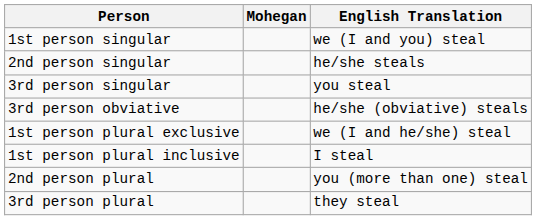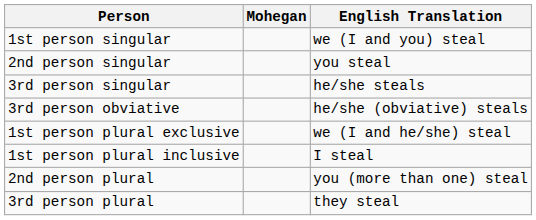 <table class="wikitable">
 <tr>
 <th>Person</th>
 <th>Mohegan</th>
 <th>English Translation</th>
 </tr>
 <tr>
 <td>1st person singular</td>
 <td></td>
 <td>we (I and you) steal</td>
 </tr>
 <tr>
 <td>2nd person singular</td>
 <td></td>
-<td>he/she steals</td>
+<td>you steal</td>
 </tr>
 <tr>
 <td>3rd person singular</td>
 <td></td>
-<td>you steal</td>
+<td>he/she steals</td>
 </tr>
 <tr>
 <td>3rd person obviative</td>
 <td></td>
 <td>he/she (obviative) steals</td>
 </tr>
 <tr>
 <td>1st person plural exclusive</td>
 <td></td>
 <td>we (I and he/she) steal</td>
 </tr>
 <tr>
 <td>1st person plural inclusive</td>
 <td></td>
 <td>I steal</td>
 </tr>
 <tr>
 <td>2nd person plural</td>
 <td></td>
 <td>you (more than one) steal</td>
 </tr>
 <tr>
 <td>3rd person plural</td>
 <td></td>
 <td>they steal</td>
 </tr>
 </table>
